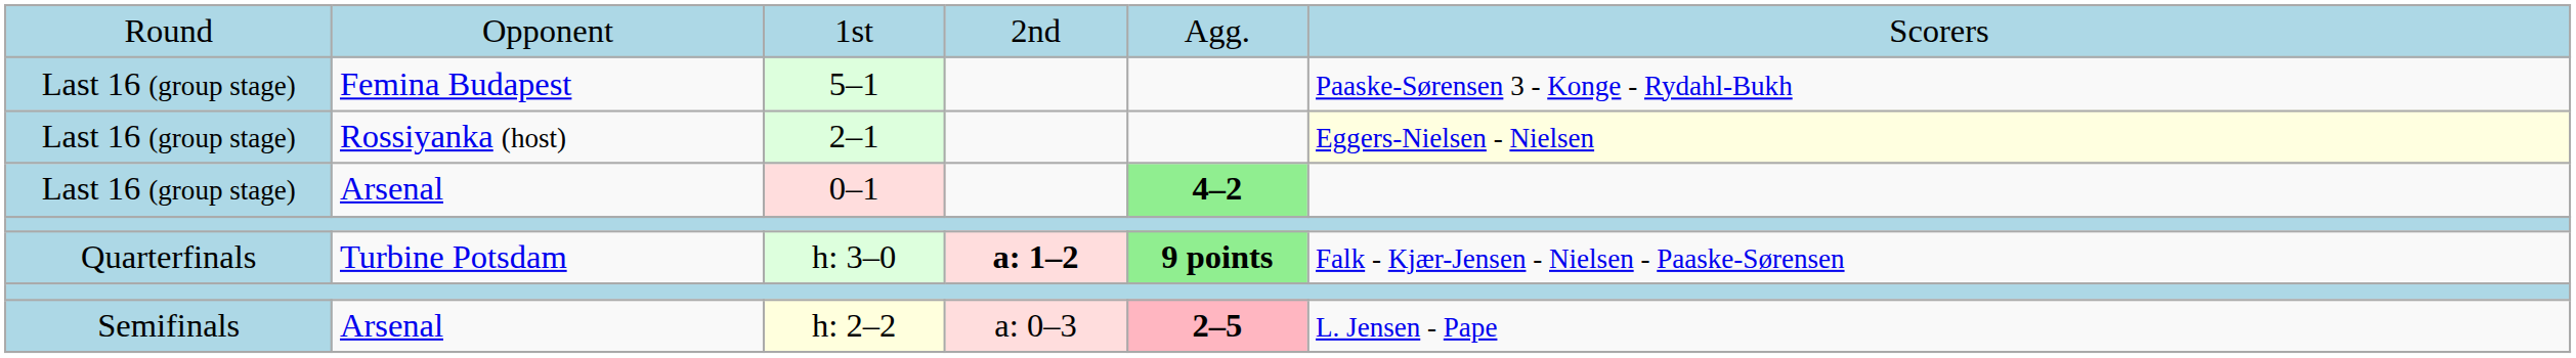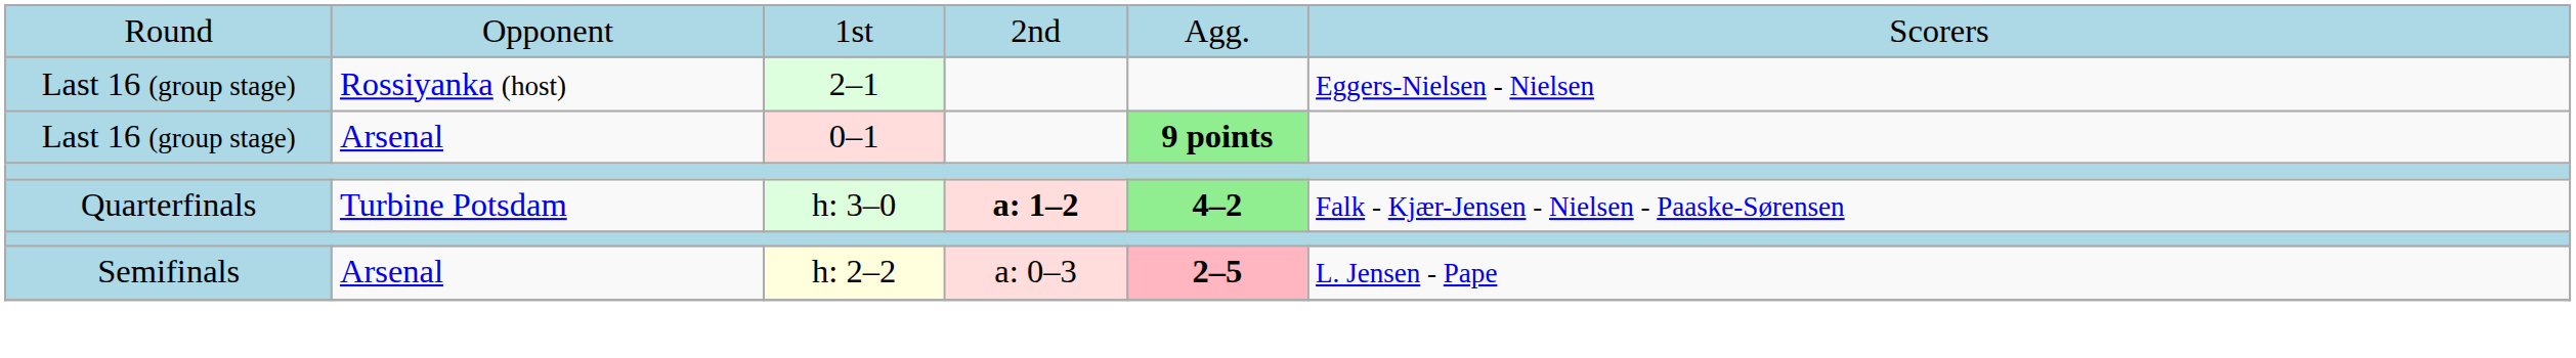 <table class="wikitable" style="text-align:center">
 <tr bgcolor=lightblue>
 <td width=150px>Round</td>
 <td width=200px>Opponent</td>
 <td width=80px>1st</td>
 <td width=80px>2nd</td>
 <td width=80px>Agg.</td>
 <td width=600px>Scorers</td>
 </tr>
 <tr>
 <td bgcolor=lightblue>Last 16 <small>(group stage)</small></td>
-<td align=left> <a href='#'>Femina Budapest</a></td>
-<td bgcolor="#ddffdd">5–1</td>
-<td></td>
-<td></td>
-<td align=left><small><a href='#'>Paaske-Sørensen</a> 3 - <a href='#'>Konge</a> - <a href='#'>Rydahl-Bukh</a></small></td>
-</tr>
-<tr>
-<td bgcolor=lightblue>Last 16 <small>(group stage)</small></td>
 <td align=left> <a href='#'>Rossiyanka</a> <small>(host)</small></td>
 <td bgcolor="#ddffdd">2–1</td>
 <td></td>
 <td></td>
-<td align=left style="background: lightyellow;"><small><a href='#'>Eggers-Nielsen</a> - <a href='#'>Nielsen</a></small></td>
+<td align=left><small><a href='#'>Eggers-Nielsen</a> - <a href='#'>Nielsen</a></small></td>
 </tr>
 <tr>
 <td bgcolor=lightblue>Last 16 <small>(group stage)</small></td>
 <td align=left> <a href='#'>Arsenal</a></td>
 <td bgcolor="#ffdddd">0–1</td>
 <td></td>
-<td bgcolor=lightgreen><strong>4–2</strong></td>
+<td bgcolor=lightgreen><strong>9 points</strong></td>
 <td align=left></td>
 </tr>
 <tr bgcolor=lightblue>
 <td colspan=6></td>
 </tr>
 <tr>
 <td bgcolor=lightblue>Quarterfinals</td>
 <td align=left> <a href='#'>Turbine Potsdam</a></td>
 <td bgcolor="#ddffdd">h: 3–0</td>
 <td bgcolor="#ffdddd"><strong>a: 1–2</strong></td>
-<td bgcolor=lightgreen><strong>9 points</strong></td>
+<td bgcolor=lightgreen><strong>4–2</strong></td>
 <td align=left><small><a href='#'>Falk</a> - <a href='#'>Kjær-Jensen</a> - <a href='#'>Nielsen</a> - <a href='#'>Paaske-Sørensen</a></small></td>
 </tr>
 <tr bgcolor=lightblue>
 <td colspan=6></td>
 </tr>
 <tr>
 <td bgcolor=lightblue>Semifinals</td>
 <td align=left> <a href='#'>Arsenal</a></td>
 <td bgcolor="#ffffdd">h: 2–2</td>
 <td bgcolor="#ffdddd">a: 0–3</td>
 <td bgcolor=lightpink><strong>2–5</strong></td>
 <td align=left><small><a href='#'>L. Jensen</a> - <a href='#'>Pape</a></small></td>
 </tr>
 <tr>
 </tr>
 </table>
